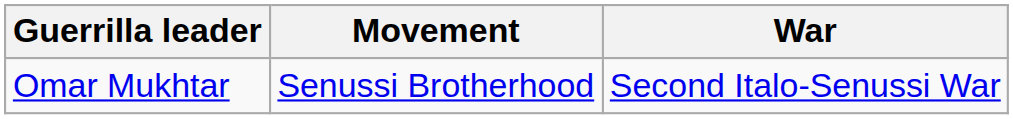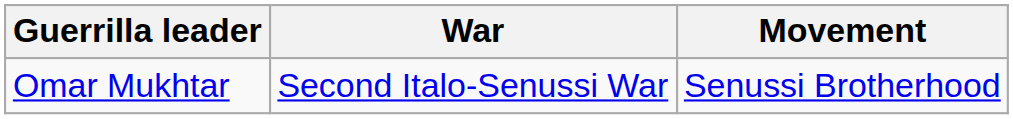 <table class="wikitable">
 <tr>
 <th>Guerrilla leader</th>
+<th>War</th>
 <th>Movement</th>
-<th>War</th>
 </tr>
 <tr>
 <td><a href='#'>Omar Mukhtar</a></td>
+<td><a href='#'>Second Italo-Senussi War</a></td>
 <td><a href='#'>Senussi Brotherhood</a></td>
-<td><a href='#'>Second Italo-Senussi War</a></td>
 </tr>
 </table>
